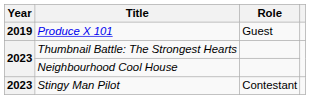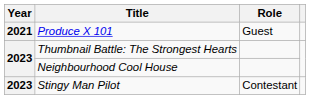 <table class="wikitable plainrowheaders sortable">
 <tr>
 <th scope="col">Year</th>
 <th scope="col">Title</th>
 <th scope="col">Role</th>
 <th scope="col" class="unsortable"></th>
 </tr>
 <tr>
-<th scope="row">2019</th>
+<th scope="row">2021</th>
 <td><em><a href='#'>Produce X 101</a></em></td>
 <td>Guest</td>
 <td style="text-align:center"></td>
 </tr>
 <tr>
 <th scope="row" rowspan="2">2023</th>
 <td><em>Thumbnail Battle: The Strongest Hearts</em></td>
 <td></td>
 <td style="text-align:center" rowspan="2"></td>
 </tr>
 <tr>
 <td><em>Neighbourhood Cool House</em></td>
 <td></td>
 </tr>
 <tr>
 <th scope="row">2023</th>
 <td><em>Stingy Man Pilot</em></td>
 <td>Contestant</td>
 <td style="text-align:center"></td>
 </tr>
 </table>
